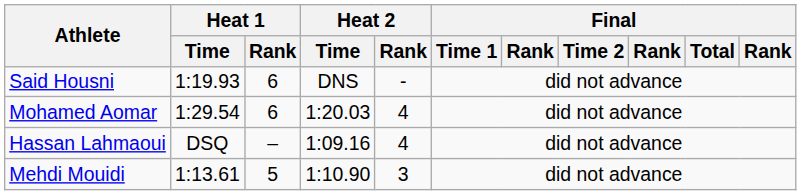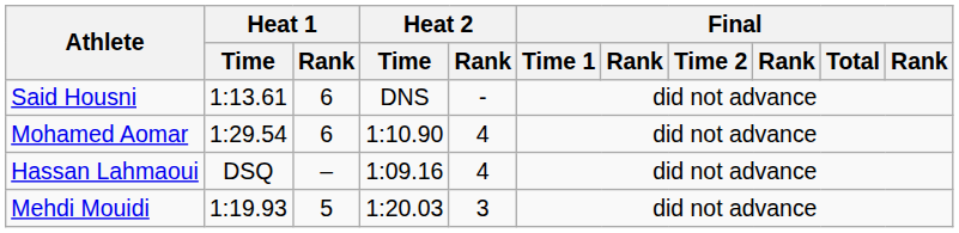 <table class="wikitable" style="font-size:90%">
 <tr>
 <th rowspan="2">Athlete</th>
 <th colspan="2">Heat 1</th>
 <th colspan="2">Heat 2</th>
 <th colspan="6">Final</th>
 </tr>
 <tr>
 <th>Time</th>
 <th>Rank</th>
 <th>Time</th>
 <th>Rank</th>
 <th>Time 1</th>
 <th>Rank</th>
 <th>Time 2</th>
 <th>Rank</th>
 <th>Total</th>
 <th>Rank</th>
 </tr>
 <tr>
 <td><a href='#'>Said Housni</a></td>
-<td align="center">1:19.93</td>
+<td align="center">1:13.61</td>
 <td align="center">6</td>
 <td align="center">DNS</td>
 <td align="center">-</td>
 <td colspan="6" align="center">did not advance</td>
 </tr>
 <tr>
 <td><a href='#'>Mohamed Aomar</a></td>
 <td align="center">1:29.54</td>
 <td align="center">6</td>
-<td align="center">1:20.03</td>
+<td align="center">1:10.90</td>
 <td align="center">4</td>
 <td colspan="6" align="center">did not advance</td>
 </tr>
 <tr>
 <td><a href='#'>Hassan Lahmaoui</a></td>
 <td align="center">DSQ</td>
 <td align="center">–</td>
 <td align="center">1:09.16</td>
 <td align="center">4</td>
 <td colspan="6" align="center">did not advance</td>
 </tr>
 <tr>
 <td><a href='#'>Mehdi Mouidi</a></td>
-<td align="center">1:13.61</td>
+<td align="center">1:19.93</td>
 <td align="center">5</td>
-<td align="center">1:10.90</td>
+<td align="center">1:20.03</td>
 <td align="center">3</td>
 <td colspan="6" align="center">did not advance</td>
 </tr>
 </table>
